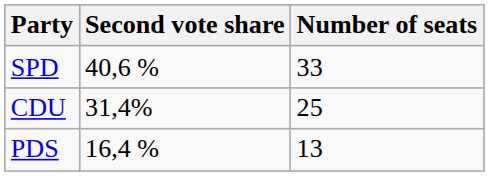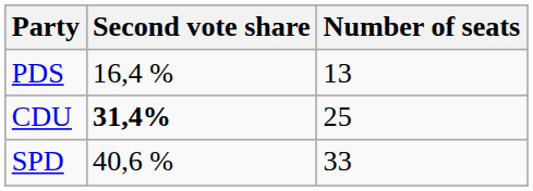 <table class="wikitable">
 <tr>
 <th>Party</th>
 <th>Second vote share</th>
 <th>Number of seats</th>
 </tr>
 <tr>
+<td><a href='#'>PDS</a></td>
+<td>16,4 %</td>
+<td>13</td>
+</tr>
+<tr>
+<td><a href='#'>CDU</a></td>
+<td><strong>31,4%</strong></td>
+<td>25</td>
+</tr>
+<tr>
 <td><a href='#'>SPD</a></td>
 <td>40,6 %</td>
 <td>33</td>
 </tr>
-<tr>
-<td><a href='#'>CDU</a></td>
-<td>31,4%</td>
-<td>25</td>
-</tr>
-<tr>
-<td><a href='#'>PDS</a></td>
-<td>16,4 %</td>
-<td>13</td>
-</tr>
 </table>
